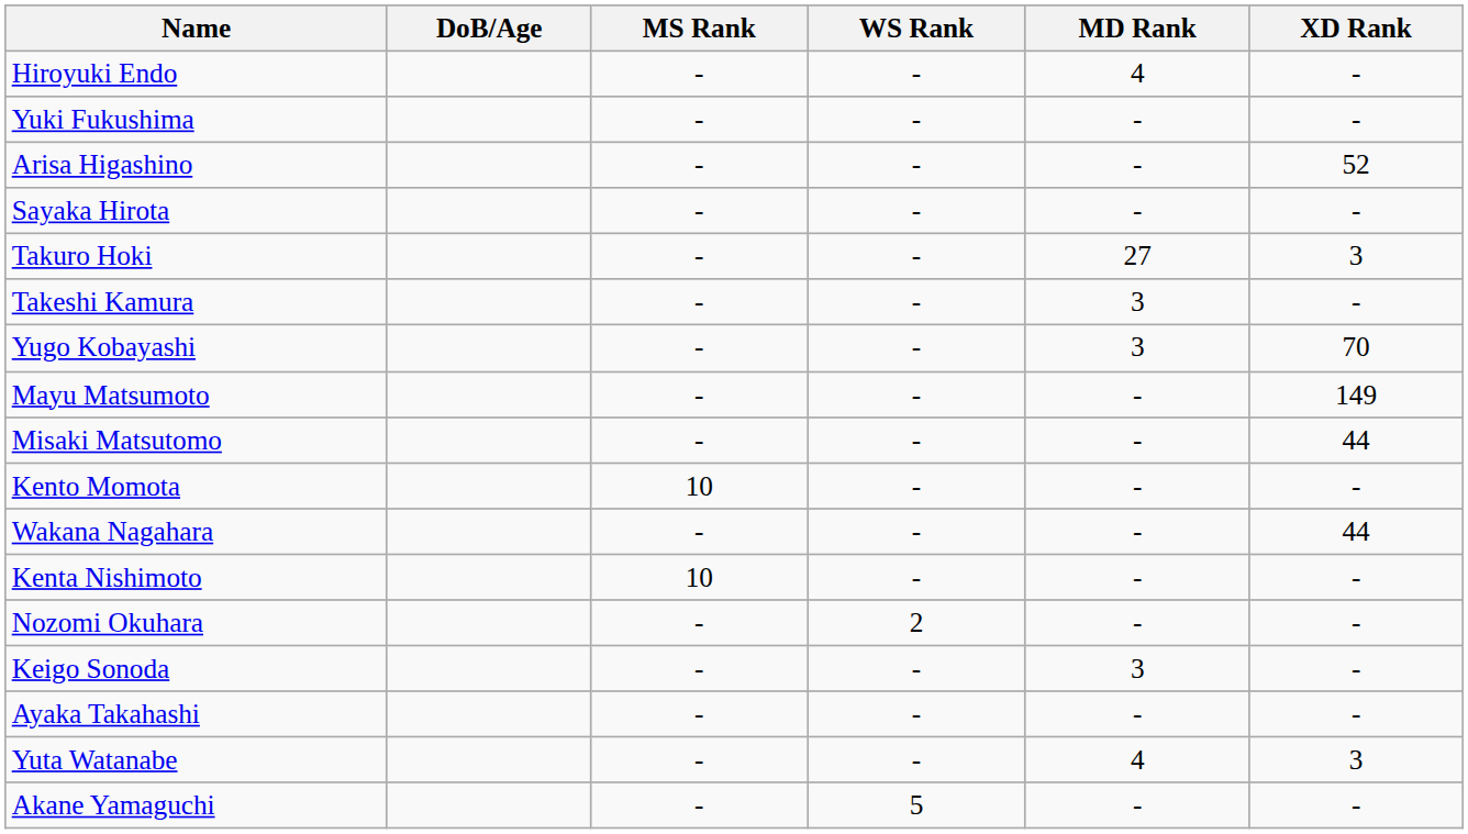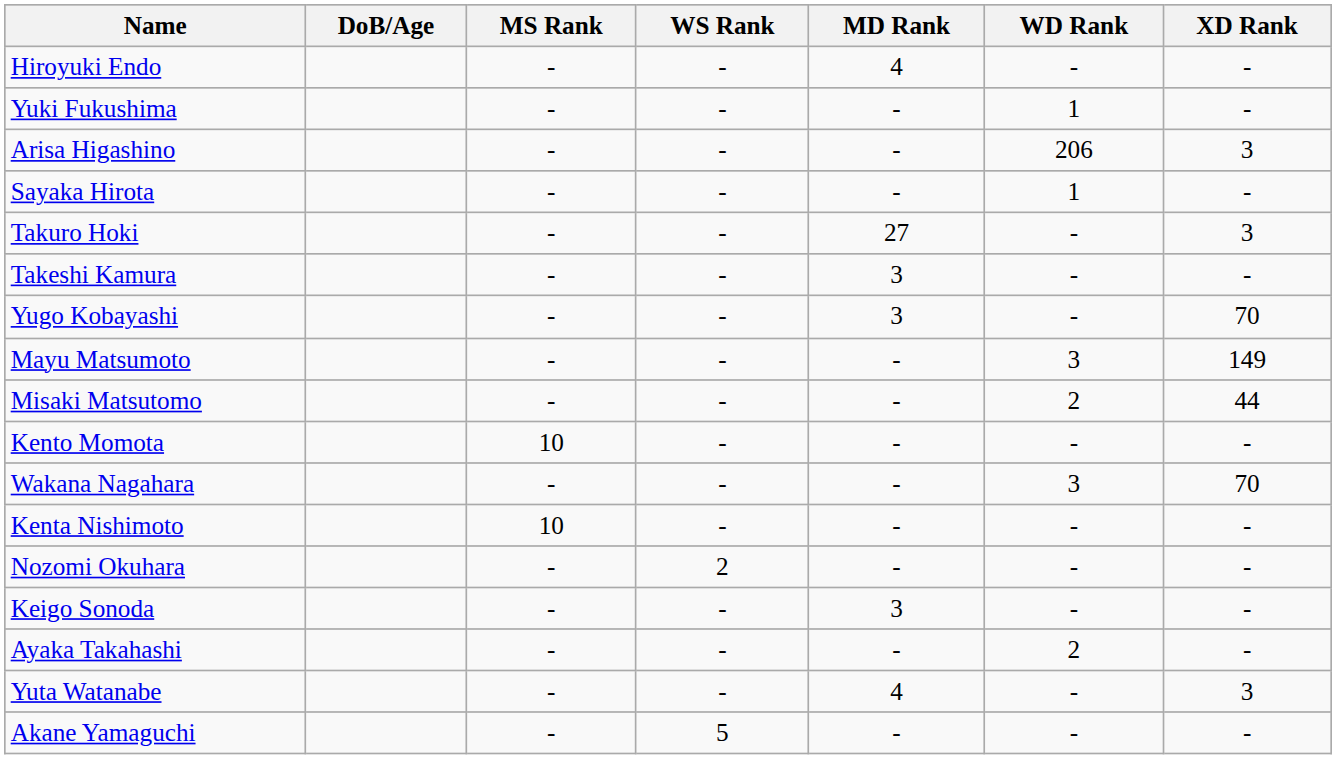 <table class="wikitable"  style="width:800px; font-size:95%; text-align:center">
 <tr>
 <th align="left">Name</th>
 <th align="left">DoB/Age</th>
 <th align="left">MS Rank</th>
 <th align="left">WS Rank</th>
 <th align="left">MD Rank</th>
+<th align="left">WD Rank</th>
 <th align="left">XD Rank</th>
 </tr>
 <tr>
 <td align="left"><a href='#'>Hiroyuki Endo</a></td>
 <td align="left"></td>
 <td>-</td>
 <td>-</td>
 <td>4</td>
 <td>-</td>
+<td>-</td>
 </tr>
 <tr>
 <td align="left"><a href='#'>Yuki Fukushima</a></td>
 <td align="left"></td>
 <td>-</td>
 <td>-</td>
 <td>-</td>
+<td>1</td>
 <td>-</td>
 </tr>
 <tr>
 <td align="left"><a href='#'>Arisa Higashino</a></td>
 <td align="left"></td>
 <td>-</td>
 <td>-</td>
 <td>-</td>
-<td>52</td>
+<td>206</td>
+<td>3</td>
 </tr>
 <tr>
 <td align="left"><a href='#'>Sayaka Hirota</a></td>
 <td align="left"></td>
 <td>-</td>
 <td>-</td>
 <td>-</td>
+<td>1</td>
 <td>-</td>
 </tr>
 <tr>
 <td align="left"><a href='#'>Takuro Hoki</a></td>
 <td align="left"></td>
 <td>-</td>
 <td>-</td>
 <td>27</td>
+<td>-</td>
 <td>3</td>
 </tr>
 <tr>
 <td align="left"><a href='#'>Takeshi Kamura</a></td>
 <td align="left"></td>
 <td>-</td>
 <td>-</td>
 <td>3</td>
 <td>-</td>
+<td>-</td>
 </tr>
 <tr>
 <td align="left"><a href='#'>Yugo Kobayashi</a></td>
 <td align="left"></td>
 <td>-</td>
 <td>-</td>
 <td>3</td>
+<td>-</td>
 <td>70</td>
 </tr>
 <tr>
 <td align="left"><a href='#'>Mayu Matsumoto</a></td>
 <td align="left"></td>
 <td>-</td>
 <td>-</td>
 <td>-</td>
+<td>3</td>
 <td>149</td>
 </tr>
 <tr>
 <td align="left"><a href='#'>Misaki Matsutomo</a></td>
 <td align="left"></td>
 <td>-</td>
 <td>-</td>
 <td>-</td>
+<td>2</td>
 <td>44</td>
 </tr>
 <tr>
 <td align="left"><a href='#'>Kento Momota</a></td>
 <td align="left"></td>
 <td>10</td>
+<td>-</td>
 <td>-</td>
 <td>-</td>
 <td>-</td>
 </tr>
 <tr>
 <td align="left"><a href='#'>Wakana Nagahara</a></td>
 <td align="left"></td>
 <td>-</td>
 <td>-</td>
 <td>-</td>
-<td>44</td>
+<td>3</td>
+<td>70</td>
 </tr>
 <tr>
 <td align="left"><a href='#'>Kenta Nishimoto</a></td>
 <td align="left"></td>
 <td>10</td>
+<td>-</td>
 <td>-</td>
 <td>-</td>
 <td>-</td>
 </tr>
 <tr>
 <td align="left"><a href='#'>Nozomi Okuhara</a></td>
 <td align="left"></td>
 <td>-</td>
 <td>2</td>
 <td>-</td>
 <td>-</td>
+<td>-</td>
 </tr>
 <tr>
 <td align="left"><a href='#'>Keigo Sonoda</a></td>
 <td align="left"></td>
 <td>-</td>
 <td>-</td>
 <td>3</td>
 <td>-</td>
+<td>-</td>
 </tr>
 <tr>
 <td align="left"><a href='#'>Ayaka Takahashi</a></td>
 <td align="left"></td>
 <td>-</td>
 <td>-</td>
 <td>-</td>
+<td>2</td>
 <td>-</td>
 </tr>
 <tr>
 <td align="left"><a href='#'>Yuta Watanabe</a></td>
 <td align="left"></td>
 <td>-</td>
 <td>-</td>
 <td>4</td>
+<td>-</td>
 <td>3</td>
 </tr>
 <tr>
 <td align="left"><a href='#'>Akane Yamaguchi</a></td>
 <td align="left"></td>
 <td>-</td>
 <td>5</td>
 <td>-</td>
 <td>-</td>
+<td>-</td>
 </tr>
 </table>
